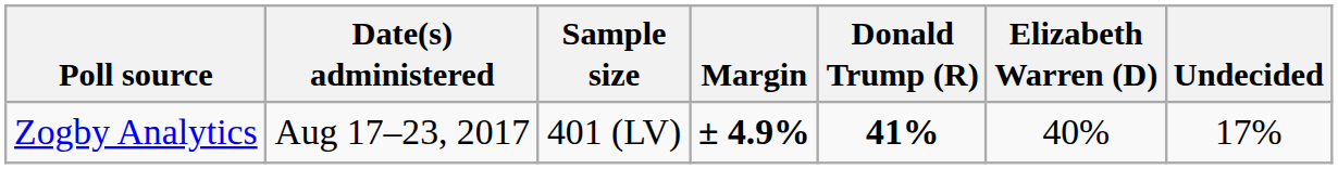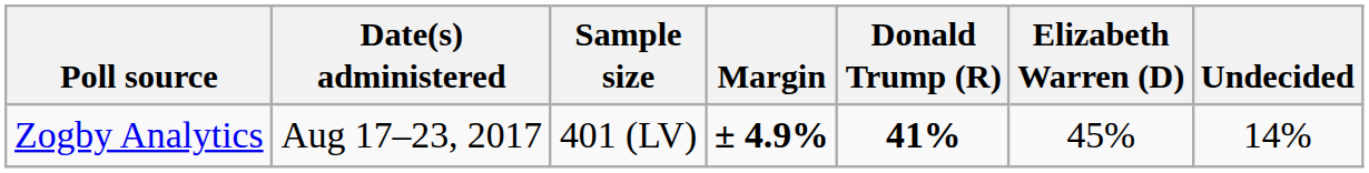 <table class="wikitable" style="font-size:90%;text-align:center;">
 <tr valign=bottom style="font-size:90%;">
 <th>Poll source</th>
 <th>Date(s)<br>administered</th>
 <th>Sample<br>size</th>
 <th>Margin<br></th>
 <th>Donald<br>Trump (R)</th>
 <th>Elizabeth<br>Warren (D)</th>
 <th>Undecided</th>
 </tr>
 <tr>
 <td style="text-align:left;"><a href='#'>Zogby Analytics</a></td>
 <td>Aug 17–23, 2017</td>
 <td>401 (LV)</td>
 <td><strong>± 4.9%</strong></td>
 <td><strong>41%</strong></td>
-<td>40%</td>
-<td>17%</td>
+<td>45%</td>
+<td>14%</td>
 </tr>
 </table>
